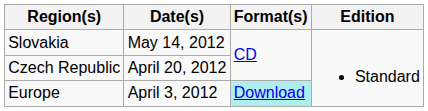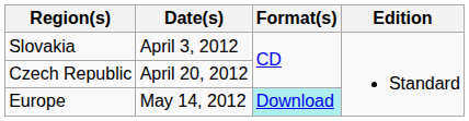 <table class="wikitable">
 <tr>
 <th>Region(s)</th>
 <th>Date(s)</th>
 <th>Format(s)</th>
 <th>Edition</th>
 </tr>
 <tr>
 <td>Slovakia</td>
-<td>May 14, 2012</td>
+<td>April 3, 2012</td>
 <td rowspan="2"><a href='#'>CD</a></td>
 <td rowspan="3"><br><ul><li>Standard</li></ul></td>
 </tr>
 <tr>
 <td>Czech Republic</td>
 <td>April 20, 2012</td>
 </tr>
 <tr>
 <td>Europe</td>
-<td>April 3, 2012</td>
+<td>May 14, 2012</td>
 <td style="background: paleturquoise;"><a href='#'>Download</a></td>
 </tr>
 </table>
